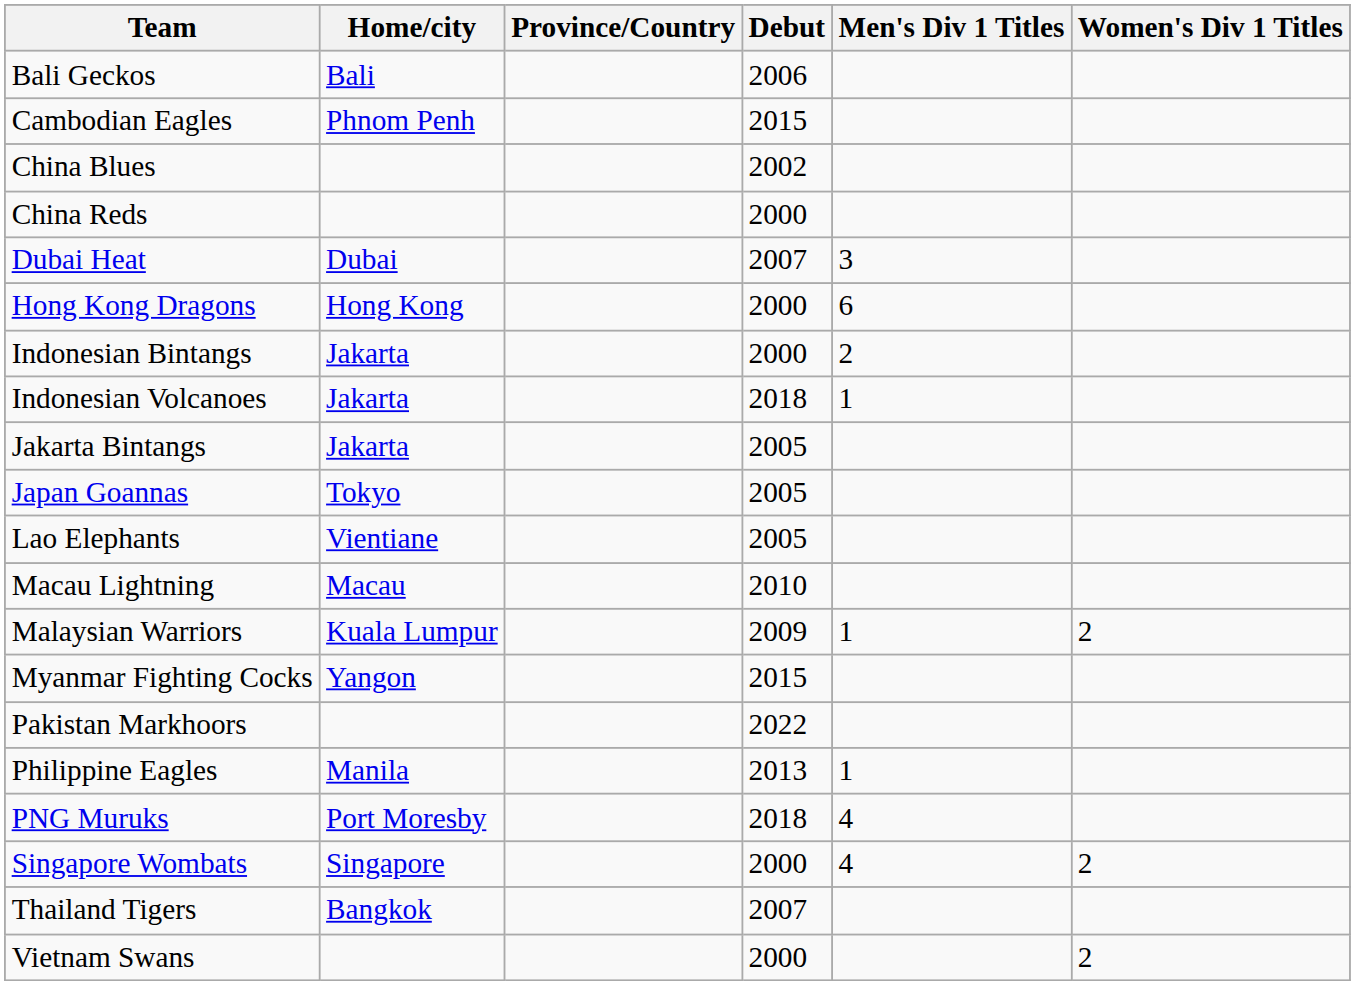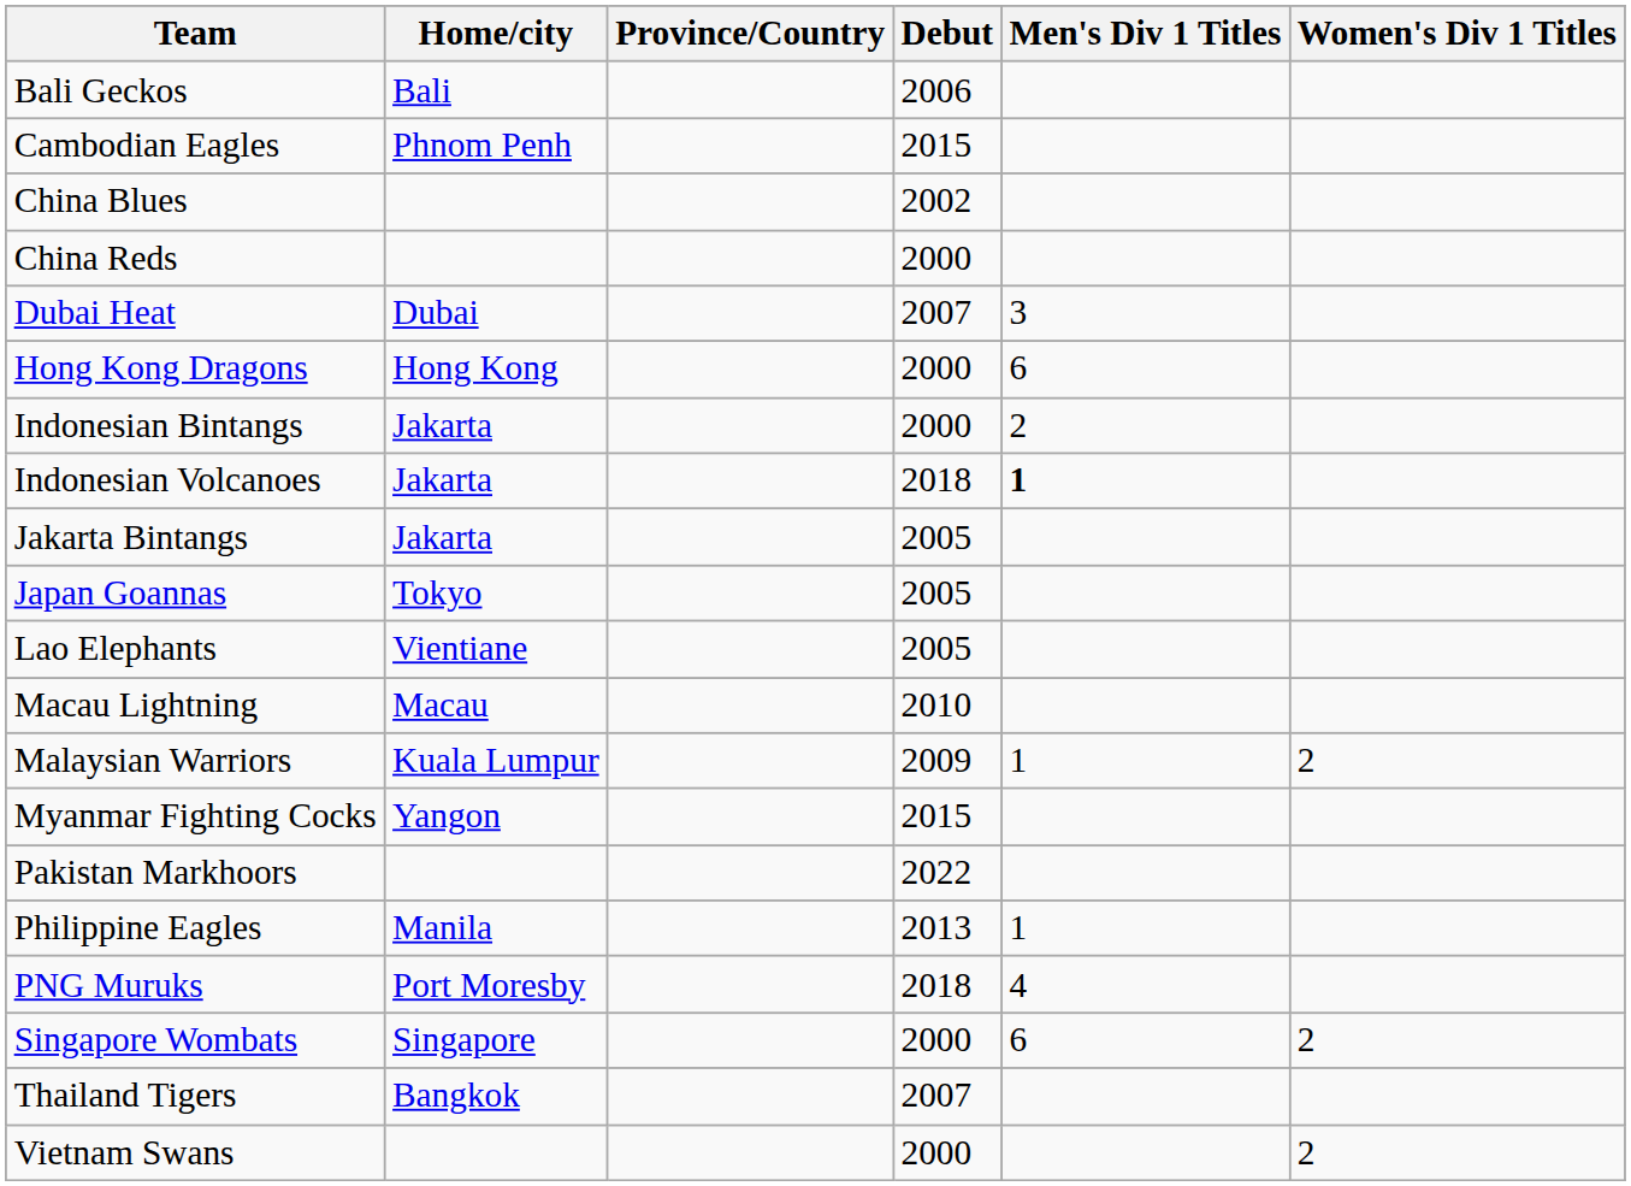 <table class="wikitable sortable">
 <tr>
 <th>Team</th>
 <th>Home/city</th>
 <th>Province/Country</th>
 <th>Debut</th>
 <th>Men's Div 1 Titles</th>
 <th>Women's Div 1 Titles</th>
 </tr>
 <tr>
 <td>Bali Geckos</td>
 <td><a href='#'>Bali</a></td>
 <td></td>
 <td>2006</td>
 <td></td>
 <td></td>
 </tr>
 <tr>
 <td>Cambodian Eagles</td>
 <td><a href='#'>Phnom Penh</a></td>
 <td></td>
 <td>2015</td>
 <td></td>
 <td></td>
 </tr>
 <tr>
 <td>China Blues</td>
 <td></td>
 <td></td>
 <td>2002</td>
 <td></td>
 <td></td>
 </tr>
 <tr>
 <td>China Reds</td>
 <td></td>
 <td></td>
 <td>2000</td>
 <td></td>
 <td></td>
 </tr>
 <tr>
 <td><a href='#'>Dubai Heat</a></td>
 <td><a href='#'>Dubai</a></td>
 <td></td>
 <td>2007</td>
 <td>3</td>
 <td></td>
 </tr>
 <tr>
 <td><a href='#'>Hong Kong Dragons</a></td>
 <td><a href='#'>Hong Kong</a></td>
 <td></td>
 <td>2000</td>
 <td>6</td>
 <td></td>
 </tr>
 <tr>
 <td>Indonesian Bintangs</td>
 <td><a href='#'>Jakarta</a></td>
 <td></td>
 <td>2000</td>
 <td>2</td>
 <td></td>
 </tr>
 <tr>
 <td>Indonesian Volcanoes</td>
 <td><a href='#'>Jakarta</a></td>
 <td></td>
 <td>2018</td>
-<td>1</td>
+<td><strong>1</strong></td>
 <td></td>
 </tr>
 <tr>
 <td>Jakarta Bintangs</td>
 <td><a href='#'>Jakarta</a></td>
 <td></td>
 <td>2005</td>
 <td></td>
 <td></td>
 </tr>
 <tr>
 <td><a href='#'>Japan Goannas</a></td>
 <td><a href='#'>Tokyo</a></td>
 <td></td>
 <td>2005</td>
 <td></td>
 <td></td>
 </tr>
 <tr>
 <td>Lao Elephants</td>
 <td><a href='#'>Vientiane</a></td>
 <td></td>
 <td>2005</td>
 <td></td>
 <td></td>
 </tr>
 <tr>
 <td>Macau Lightning</td>
 <td><a href='#'>Macau</a></td>
 <td></td>
 <td>2010</td>
 <td></td>
 <td></td>
 </tr>
 <tr>
 <td>Malaysian Warriors</td>
 <td><a href='#'>Kuala Lumpur</a></td>
 <td></td>
 <td>2009</td>
 <td>1</td>
 <td>2</td>
 </tr>
 <tr>
 <td>Myanmar Fighting Cocks</td>
 <td><a href='#'>Yangon</a></td>
 <td></td>
 <td>2015</td>
 <td></td>
 <td></td>
 </tr>
 <tr>
 <td>Pakistan Markhoors</td>
 <td></td>
 <td></td>
 <td>2022</td>
 <td></td>
 <td></td>
 </tr>
 <tr>
 <td>Philippine Eagles</td>
 <td><a href='#'>Manila</a></td>
 <td></td>
 <td>2013</td>
 <td>1</td>
 <td></td>
 </tr>
 <tr>
 <td><a href='#'>PNG Muruks</a></td>
 <td><a href='#'>Port Moresby</a></td>
 <td></td>
 <td>2018</td>
 <td>4</td>
 <td></td>
 </tr>
 <tr>
 <td><a href='#'>Singapore Wombats</a></td>
 <td><a href='#'>Singapore</a></td>
 <td></td>
 <td>2000</td>
-<td>4</td>
+<td>6</td>
 <td>2</td>
 </tr>
 <tr>
 <td>Thailand Tigers</td>
 <td><a href='#'>Bangkok</a></td>
 <td></td>
 <td>2007</td>
 <td></td>
 <td></td>
 </tr>
 <tr>
 <td>Vietnam Swans</td>
 <td></td>
 <td></td>
 <td>2000</td>
 <td></td>
 <td>2</td>
 </tr>
 </table>
